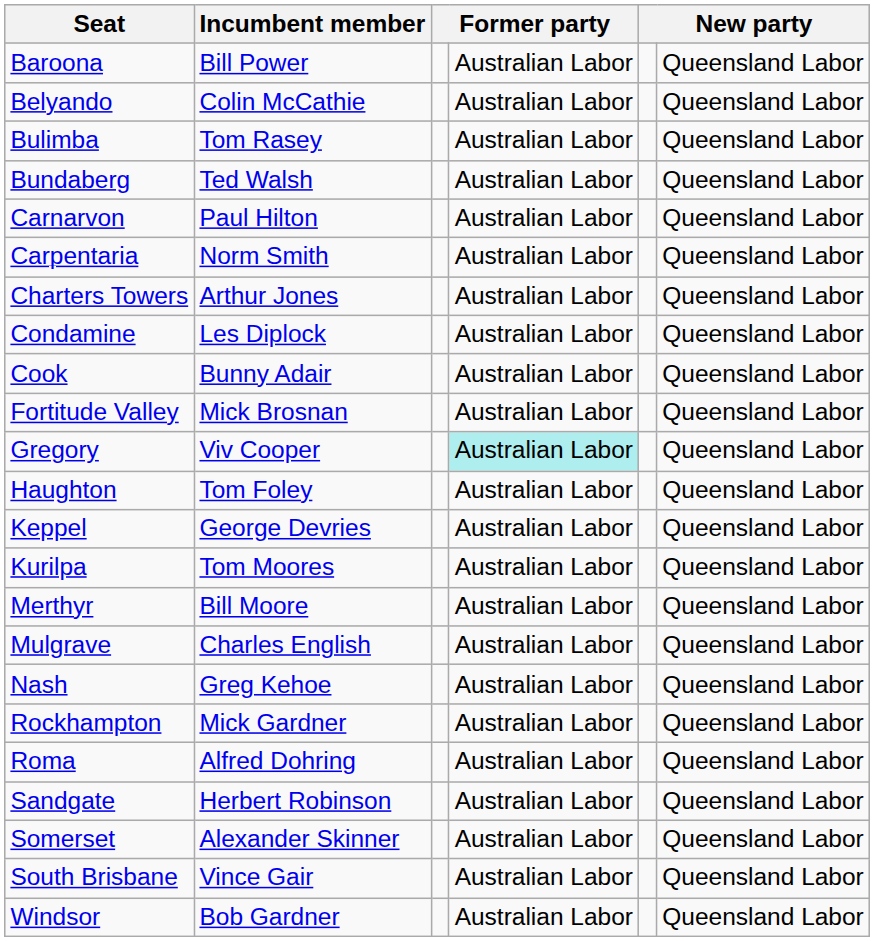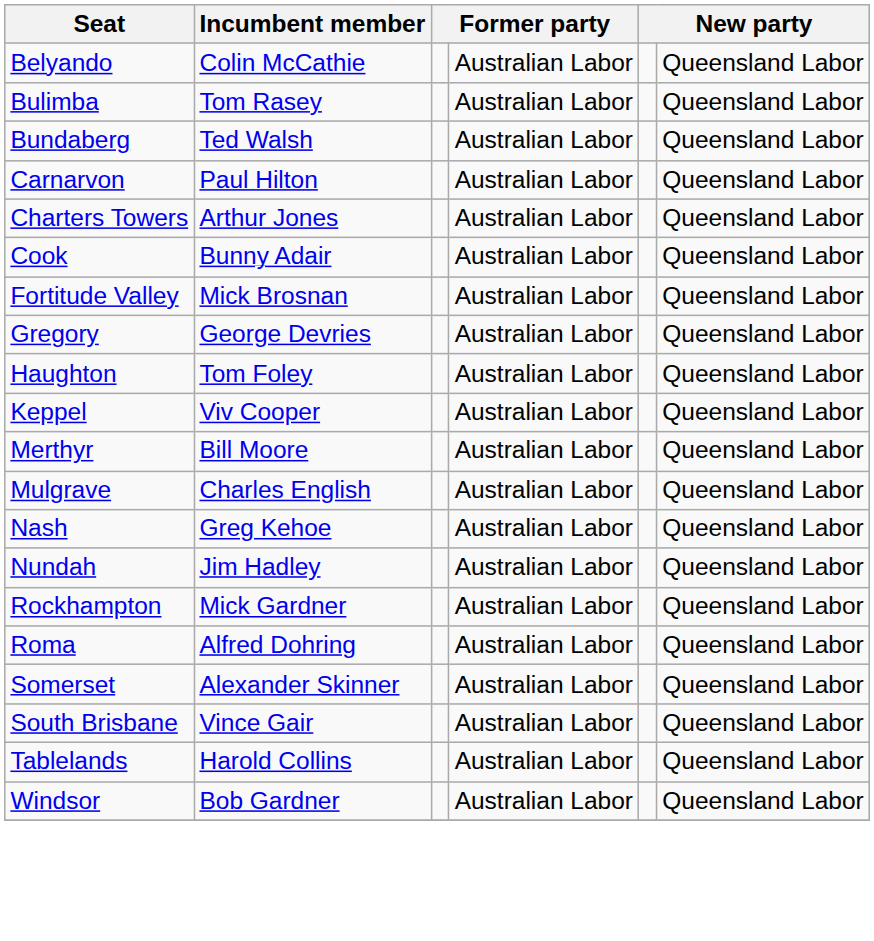 <table class="wikitable">
 <tr>
 <th>Seat</th>
 <th>Incumbent member</th>
 <th colspan=2>Former party</th>
 <th colspan=2>New party</th>
-</tr>
-<tr>
-<td><a href='#'>Baroona</a></td>
-<td><a href='#'>Bill Power</a></td>
-<td> </td>
-<td>Australian Labor</td>
-<td> </td>
-<td>Queensland Labor</td>
 </tr>
 <tr>
 <td><a href='#'>Belyando</a></td>
 <td><a href='#'>Colin McCathie</a></td>
 <td> </td>
 <td>Australian Labor</td>
 <td> </td>
 <td>Queensland Labor</td>
 </tr>
 <tr>
 <td><a href='#'>Bulimba</a></td>
 <td><a href='#'>Tom Rasey</a></td>
 <td> </td>
 <td>Australian Labor</td>
 <td> </td>
 <td>Queensland Labor</td>
 </tr>
 <tr>
 <td><a href='#'>Bundaberg</a></td>
 <td><a href='#'>Ted Walsh</a></td>
 <td> </td>
 <td>Australian Labor</td>
 <td> </td>
 <td>Queensland Labor</td>
 </tr>
 <tr>
 <td><a href='#'>Carnarvon</a></td>
 <td><a href='#'>Paul Hilton</a></td>
 <td> </td>
 <td>Australian Labor</td>
 <td> </td>
 <td>Queensland Labor</td>
 </tr>
 <tr>
-<td><a href='#'>Carpentaria</a></td>
-<td><a href='#'>Norm Smith</a></td>
-<td> </td>
-<td>Australian Labor</td>
-<td> </td>
-<td>Queensland Labor</td>
-</tr>
-<tr>
 <td><a href='#'>Charters Towers</a></td>
 <td><a href='#'>Arthur Jones</a></td>
-<td> </td>
-<td>Australian Labor</td>
-<td> </td>
-<td>Queensland Labor</td>
-</tr>
-<tr>
-<td><a href='#'>Condamine</a></td>
-<td><a href='#'>Les Diplock</a></td>
 <td> </td>
 <td>Australian Labor</td>
 <td> </td>
 <td>Queensland Labor</td>
 </tr>
 <tr>
 <td><a href='#'>Cook</a></td>
 <td><a href='#'>Bunny Adair</a></td>
 <td> </td>
 <td>Australian Labor</td>
 <td> </td>
 <td>Queensland Labor</td>
 </tr>
 <tr>
 <td><a href='#'>Fortitude Valley</a></td>
 <td><a href='#'>Mick Brosnan</a></td>
 <td> </td>
 <td>Australian Labor</td>
 <td> </td>
 <td>Queensland Labor</td>
 </tr>
 <tr>
 <td><a href='#'>Gregory</a></td>
-<td><a href='#'>Viv Cooper</a></td>
+<td><a href='#'>George Devries</a></td>
 <td> </td>
-<td style="background: paleturquoise;">Australian Labor</td>
+<td>Australian Labor</td>
 <td> </td>
 <td>Queensland Labor</td>
 </tr>
 <tr>
 <td><a href='#'>Haughton</a></td>
 <td><a href='#'>Tom Foley</a></td>
 <td> </td>
 <td>Australian Labor</td>
 <td> </td>
 <td>Queensland Labor</td>
 </tr>
 <tr>
 <td><a href='#'>Keppel</a></td>
-<td><a href='#'>George Devries</a></td>
-<td> </td>
-<td>Australian Labor</td>
-<td> </td>
-<td>Queensland Labor</td>
-</tr>
-<tr>
-<td><a href='#'>Kurilpa</a></td>
-<td><a href='#'>Tom Moores</a></td>
+<td><a href='#'>Viv Cooper</a></td>
 <td> </td>
 <td>Australian Labor</td>
 <td> </td>
 <td>Queensland Labor</td>
 </tr>
 <tr>
 <td><a href='#'>Merthyr</a></td>
 <td><a href='#'>Bill Moore</a></td>
 <td> </td>
 <td>Australian Labor</td>
 <td> </td>
 <td>Queensland Labor</td>
 </tr>
 <tr>
 <td><a href='#'>Mulgrave</a></td>
 <td><a href='#'>Charles English</a></td>
 <td> </td>
 <td>Australian Labor</td>
 <td> </td>
 <td>Queensland Labor</td>
 </tr>
 <tr>
 <td><a href='#'>Nash</a></td>
 <td><a href='#'>Greg Kehoe</a></td>
 <td> </td>
 <td>Australian Labor</td>
 <td> </td>
 <td>Queensland Labor</td>
 </tr>
 <tr>
+<td><a href='#'>Nundah</a></td>
+<td><a href='#'>Jim Hadley</a></td>
+<td> </td>
+<td>Australian Labor</td>
+<td> </td>
+<td>Queensland Labor</td>
+</tr>
+<tr>
 <td><a href='#'>Rockhampton</a></td>
 <td><a href='#'>Mick Gardner</a></td>
 <td> </td>
 <td>Australian Labor</td>
 <td> </td>
 <td>Queensland Labor</td>
 </tr>
 <tr>
 <td><a href='#'>Roma</a></td>
 <td><a href='#'>Alfred Dohring</a></td>
-<td> </td>
-<td>Australian Labor</td>
-<td> </td>
-<td>Queensland Labor</td>
-</tr>
-<tr>
-<td><a href='#'>Sandgate</a></td>
-<td><a href='#'>Herbert Robinson</a></td>
 <td> </td>
 <td>Australian Labor</td>
 <td> </td>
 <td>Queensland Labor</td>
 </tr>
 <tr>
 <td><a href='#'>Somerset</a></td>
 <td><a href='#'>Alexander Skinner</a></td>
 <td> </td>
 <td>Australian Labor</td>
 <td> </td>
 <td>Queensland Labor</td>
 </tr>
 <tr>
 <td><a href='#'>South Brisbane</a></td>
 <td><a href='#'>Vince Gair</a></td>
 <td> </td>
 <td>Australian Labor</td>
 <td> </td>
 <td>Queensland Labor</td>
 </tr>
 <tr>
+<td><a href='#'>Tablelands</a></td>
+<td><a href='#'>Harold Collins</a></td>
+<td> </td>
+<td>Australian Labor</td>
+<td> </td>
+<td>Queensland Labor</td>
+</tr>
+<tr>
 <td><a href='#'>Windsor</a></td>
 <td><a href='#'>Bob Gardner</a></td>
 <td> </td>
 <td>Australian Labor</td>
 <td> </td>
 <td>Queensland Labor</td>
 </tr>
 <tr>
 </tr>
 </table>
